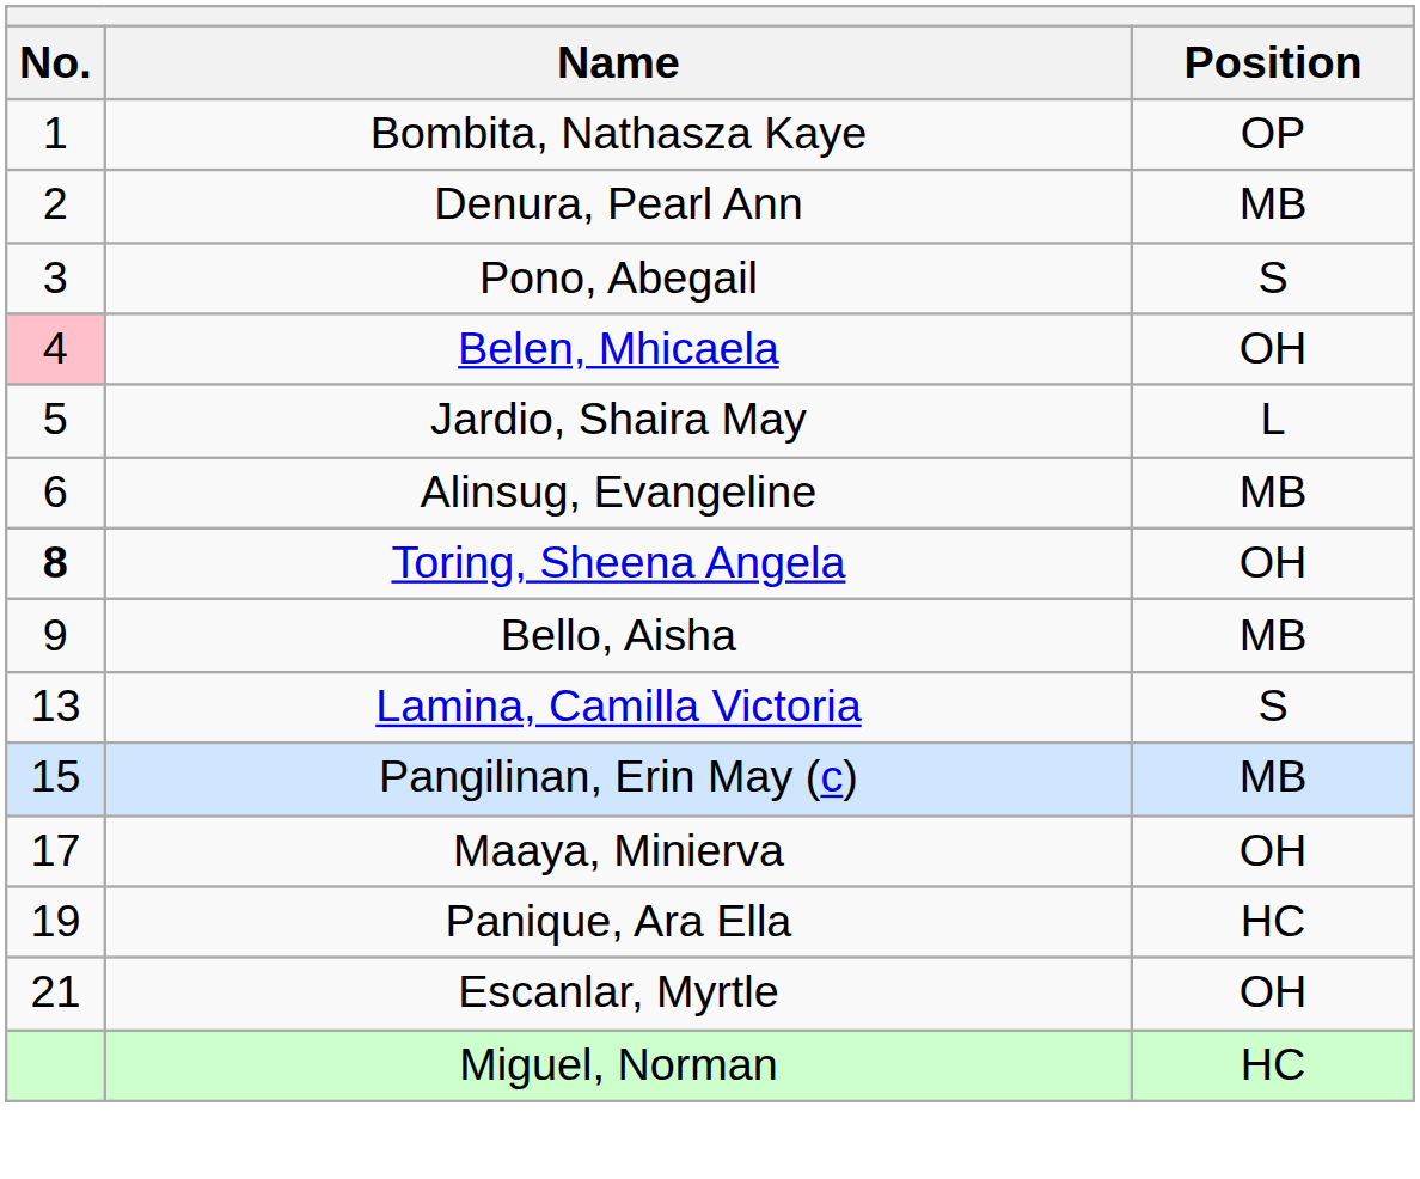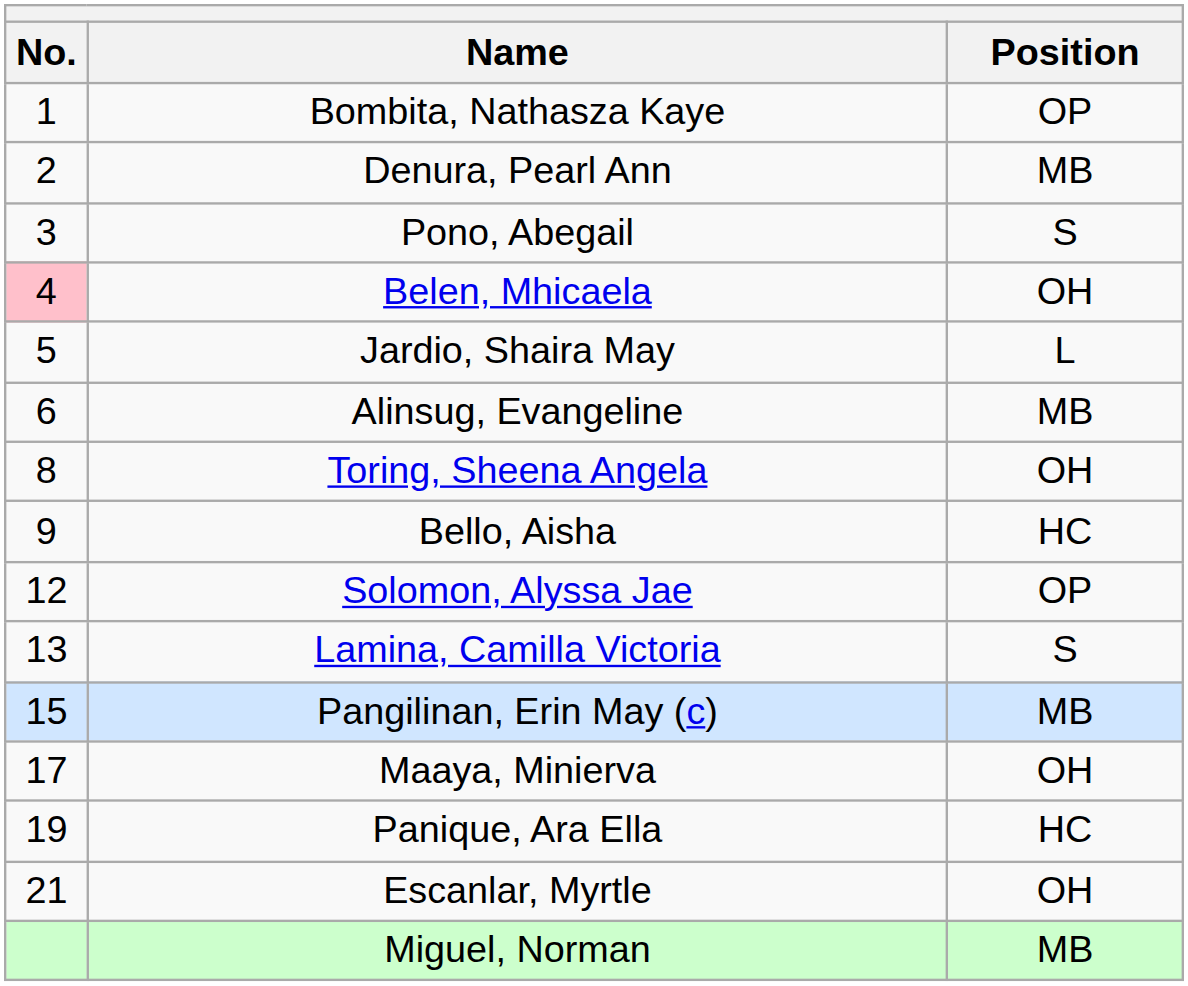 <table class="wikitable mw-collapsible mw-collapsed" style="text-align:center; width:500px; border:none">
 <tr>
 <th style="text-align:center" colspan="3"></th>
 </tr>
 <tr>
 <th style="width:7%">No.</th>
 <th>Name</th>
 <th style="width:20%">Position</th>
 </tr>
 <tr>
 <td>1</td>
 <td>Bombita, Nathasza Kaye</td>
 <td>OP</td>
 </tr>
 <tr>
 <td>2</td>
 <td>Denura, Pearl Ann</td>
 <td>MB</td>
 </tr>
 <tr>
 <td>3</td>
 <td>Pono, Abegail</td>
 <td>S</td>
 </tr>
 <tr>
 <td style="background: pink;">4</td>
 <td><a href='#'>Belen, Mhicaela</a></td>
 <td>OH</td>
 </tr>
 <tr>
 <td>5</td>
 <td>Jardio, Shaira May</td>
 <td>L</td>
 </tr>
 <tr>
 <td>6</td>
 <td>Alinsug, Evangeline</td>
 <td>MB</td>
 </tr>
 <tr>
-<td><strong>8</strong></td>
+<td>8</td>
 <td><a href='#'>Toring, Sheena Angela</a></td>
 <td>OH</td>
 </tr>
 <tr>
 <td>9</td>
 <td>Bello, Aisha</td>
-<td>MB</td>
+<td>HC</td>
+</tr>
+<tr>
+<td>12</td>
+<td><a href='#'>Solomon, Alyssa Jae</a></td>
+<td>OP</td>
 </tr>
 <tr>
 <td>13</td>
 <td><a href='#'>Lamina, Camilla Victoria</a></td>
 <td>S</td>
 </tr>
 <tr bgcolor=#D0E6FF>
 <td>15</td>
 <td>Pangilinan, Erin May (<a href='#'>c</a>)</td>
 <td>MB</td>
 </tr>
 <tr>
 <td>17</td>
 <td>Maaya, Minierva</td>
 <td>OH</td>
 </tr>
 <tr>
 <td>19</td>
 <td>Panique, Ara Ella</td>
 <td>HC</td>
 </tr>
 <tr>
 <td>21</td>
 <td>Escanlar, Myrtle</td>
 <td>OH</td>
 </tr>
 <tr bgcolor=#CCFFCC>
 <td></td>
 <td>Miguel, Norman</td>
-<td>HC</td>
+<td>MB</td>
 </tr>
 </table>
